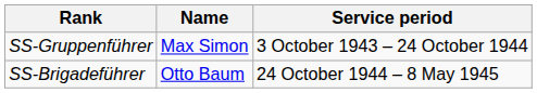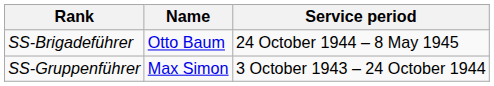 <table class="wikitable">
 <tr>
 <th>Rank</th>
 <th>Name</th>
 <th>Service period</th>
 </tr>
 <tr>
+<td><em>SS-Brigadeführer</em></td>
+<td><a href='#'>Otto Baum</a></td>
+<td>24 October 1944 – 8 May 1945</td>
+</tr>
+<tr>
 <td><em>SS-Gruppenführer</em></td>
 <td><a href='#'>Max Simon</a></td>
 <td>3 October 1943 – 24 October 1944</td>
 </tr>
-<tr>
-<td><em>SS-Brigadeführer</em></td>
-<td><a href='#'>Otto Baum</a></td>
-<td>24 October 1944 – 8 May 1945</td>
-</tr>
 </table>
